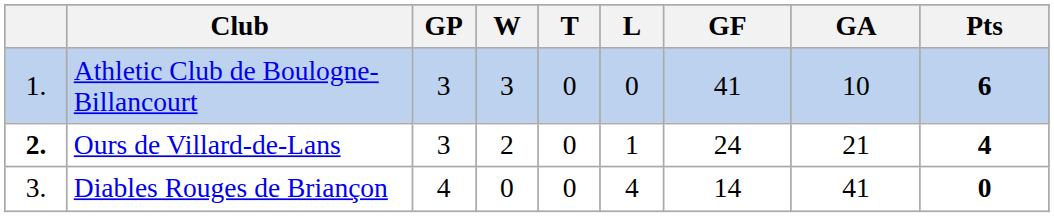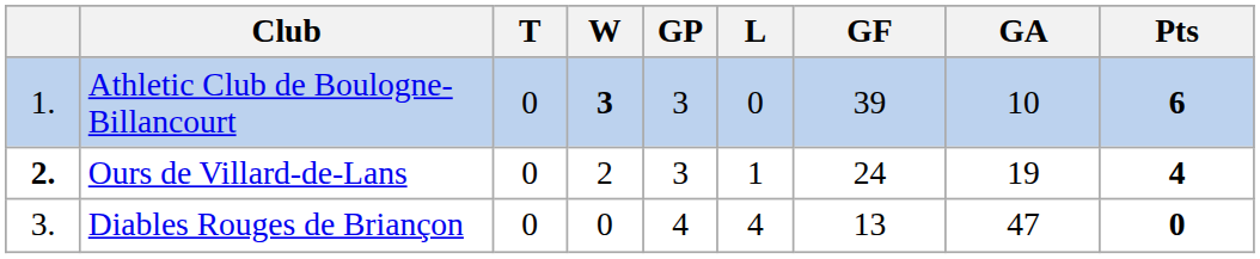 <table class="wikitable">
 <tr>
 <th width="30"></th>
 <th width="200">Club</th>
+<th width="30">T</th>
+<th width="30">W</th>
 <th width="30">GP</th>
-<th width="30">W</th>
-<th width="30">T</th>
 <th width="30">L</th>
 <th width="70">GF</th>
 <th width="70">GA</th>
 <th width="70">Pts</th>
 </tr>
 <tr bgcolor="#BCD2EE" align="center">
 <td>1.</td>
 <td align="left"><a href='#'>Athletic Club de Boulogne-Billancourt</a></td>
-<td>3</td>
+<td>0</td>
+<td><strong>3</strong></td>
 <td>3</td>
 <td>0</td>
-<td>0</td>
-<td>41</td>
+<td>39</td>
 <td>10</td>
 <td><strong>6</strong></td>
 </tr>
 <tr bgcolor="#FFFFFF" align="center">
 <td><strong>2.</strong></td>
 <td align="left"><a href='#'>Ours de Villard-de-Lans</a></td>
+<td>0</td>
+<td>2</td>
 <td>3</td>
-<td>2</td>
-<td>0</td>
 <td>1</td>
 <td>24</td>
-<td>21</td>
+<td>19</td>
 <td><strong>4</strong></td>
 </tr>
 <tr bgcolor="#FFFFFF" align="center">
 <td>3.</td>
 <td align="left"><a href='#'>Diables Rouges de Briançon</a></td>
-<td>4</td>
 <td>0</td>
 <td>0</td>
 <td>4</td>
-<td>14</td>
-<td>41</td>
+<td>4</td>
+<td>13</td>
+<td>47</td>
 <td><strong>0</strong></td>
 </tr>
 </table>
